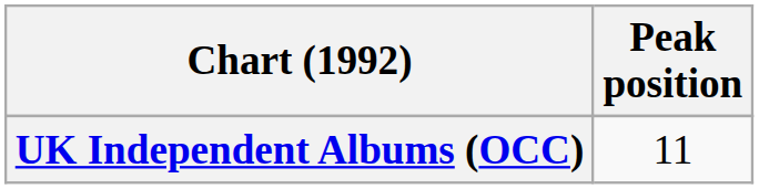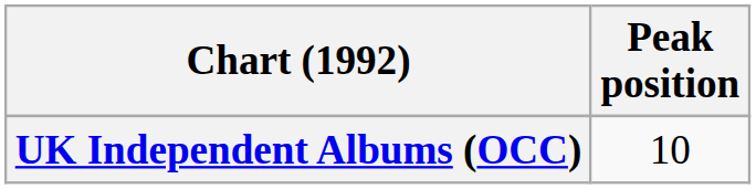 <table class="wikitable sortable plainrowheaders" style="text-align:center;" border="1">
 <tr>
 <th scope="col">Chart (1992)</th>
 <th scope="col">Peak<br>position</th>
 </tr>
 <tr>
 </tr>
 <tr>
 <th scope="row"><a href='#'>UK Independent Albums</a> (<a href='#'>OCC</a>)</th>
-<td>11</td>
+<td>10</td>
 </tr>
 </table>
